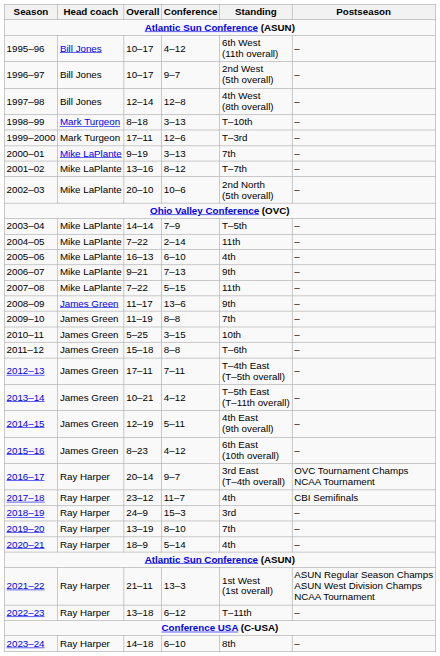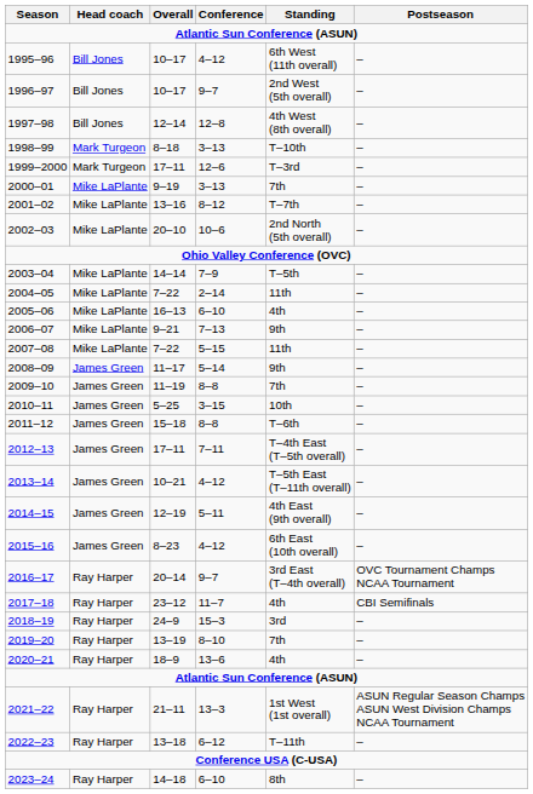 <table class="wikitable">
 <tr>
 <th>Season</th>
 <th>Head coach</th>
 <th>Overall</th>
 <th>Conference</th>
 <th>Standing</th>
 <th>Postseason</th>
 </tr>
 <tr>
 <td colspan=6 style="text-align:center"><strong><a href='#'>Atlantic Sun Conference</a> (ASUN)</strong></td>
 </tr>
 <tr>
 <td>1995–96</td>
 <td><a href='#'>Bill Jones</a></td>
 <td>10–17</td>
 <td>4–12</td>
 <td>6th West<br>(11th overall)</td>
 <td>–</td>
 </tr>
 <tr>
 <td>1996–97</td>
 <td>Bill Jones</td>
 <td>10–17</td>
 <td>9–7</td>
 <td>2nd West<br>(5th overall)</td>
 <td>–</td>
 </tr>
 <tr>
 <td>1997–98</td>
 <td>Bill Jones</td>
 <td>12–14</td>
 <td>12–8</td>
 <td>4th West<br>(8th overall)</td>
 <td>–</td>
 </tr>
 <tr>
 <td>1998–99</td>
 <td><a href='#'>Mark Turgeon</a></td>
 <td>8–18</td>
 <td>3–13</td>
 <td>T–10th</td>
 <td>–</td>
 </tr>
 <tr>
 <td>1999–2000</td>
 <td>Mark Turgeon</td>
 <td>17–11</td>
 <td>12–6</td>
 <td>T–3rd</td>
 <td>–</td>
 </tr>
 <tr>
 <td>2000–01</td>
 <td><a href='#'>Mike LaPlante</a></td>
 <td>9–19</td>
 <td>3–13</td>
 <td>7th</td>
 <td>–</td>
 </tr>
 <tr>
 <td>2001–02</td>
 <td>Mike LaPlante</td>
 <td>13–16</td>
 <td>8–12</td>
 <td>T–7th</td>
 <td>–</td>
 </tr>
 <tr>
 <td>2002–03</td>
 <td>Mike LaPlante</td>
 <td>20–10</td>
 <td>10–6</td>
 <td>2nd North<br>(5th overall)</td>
 <td>–</td>
 </tr>
 <tr>
 <td colspan=6 style="text-align:center"><strong><a href='#'>Ohio Valley Conference</a> (OVC)</strong></td>
 </tr>
 <tr>
 <td>2003–04</td>
 <td>Mike LaPlante</td>
 <td>14–14</td>
 <td>7–9</td>
 <td>T–5th</td>
 <td>–</td>
 </tr>
 <tr>
 <td>2004–05</td>
 <td>Mike LaPlante</td>
 <td>7–22</td>
 <td>2–14</td>
 <td>11th</td>
 <td>–</td>
 </tr>
 <tr>
 <td>2005–06</td>
 <td>Mike LaPlante</td>
 <td>16–13</td>
 <td>6–10</td>
 <td>4th</td>
 <td>–</td>
 </tr>
 <tr>
 <td>2006–07</td>
 <td>Mike LaPlante</td>
 <td>9–21</td>
 <td>7–13</td>
 <td>9th</td>
 <td>–</td>
 </tr>
 <tr>
 <td>2007–08</td>
 <td>Mike LaPlante</td>
 <td>7–22</td>
 <td>5–15</td>
 <td>11th</td>
 <td>–</td>
 </tr>
 <tr>
 <td>2008–09</td>
 <td><a href='#'>James Green</a></td>
 <td>11–17</td>
-<td>13–6</td>
+<td>5–14</td>
 <td>9th</td>
 <td>–</td>
 </tr>
 <tr>
 <td>2009–10</td>
 <td>James Green</td>
 <td>11–19</td>
 <td>8–8</td>
 <td>7th</td>
 <td>–</td>
 </tr>
 <tr>
 <td>2010–11</td>
 <td>James Green</td>
 <td>5–25</td>
 <td>3–15</td>
 <td>10th</td>
 <td>–</td>
 </tr>
 <tr>
 <td>2011–12</td>
 <td>James Green</td>
 <td>15–18</td>
 <td>8–8</td>
 <td>T–6th</td>
 <td>–</td>
 </tr>
 <tr>
 <td><a href='#'>2012–13</a></td>
 <td>James Green</td>
 <td>17–11</td>
 <td>7–11</td>
 <td>T–4th East<br>(T–5th overall)</td>
 <td>–</td>
 </tr>
 <tr>
 <td><a href='#'>2013–14</a></td>
 <td>James Green</td>
 <td>10–21</td>
 <td>4–12</td>
 <td>T–5th East<br>(T–11th overall)</td>
 <td>–</td>
 </tr>
 <tr>
 <td><a href='#'>2014–15</a></td>
 <td>James Green</td>
 <td>12–19</td>
 <td>5–11</td>
 <td>4th East<br>(9th overall)</td>
 <td>–</td>
 </tr>
 <tr>
 <td><a href='#'>2015–16</a></td>
 <td>James Green</td>
 <td>8–23</td>
 <td>4–12</td>
 <td>6th East<br>(10th overall)</td>
 <td>–</td>
 </tr>
 <tr>
 <td><a href='#'>2016–17</a></td>
 <td>Ray Harper</td>
 <td>20–14</td>
 <td>9–7</td>
 <td>3rd East<br>(T–4th overall)</td>
 <td>OVC Tournament Champs<br>NCAA Tournament</td>
 </tr>
 <tr>
 <td><a href='#'>2017–18</a></td>
 <td>Ray Harper</td>
 <td>23–12</td>
 <td>11–7</td>
 <td>4th</td>
 <td>CBI Semifinals</td>
 </tr>
 <tr>
 <td><a href='#'>2018–19</a></td>
 <td>Ray Harper</td>
 <td>24–9</td>
 <td>15–3</td>
 <td>3rd</td>
 <td>–</td>
 </tr>
 <tr>
 <td><a href='#'>2019–20</a></td>
 <td>Ray Harper</td>
 <td>13–19</td>
 <td>8–10</td>
 <td>7th</td>
 <td>–</td>
 </tr>
 <tr>
 <td><a href='#'>2020–21</a></td>
 <td>Ray Harper</td>
 <td>18–9</td>
-<td>5–14</td>
+<td>13–6</td>
 <td>4th</td>
 <td>–</td>
 </tr>
 <tr>
 <td colspan=6 style="text-align:center"><strong><a href='#'>Atlantic Sun Conference</a> (ASUN)</strong></td>
 </tr>
 <tr>
 <td><a href='#'>2021–22</a></td>
 <td>Ray Harper</td>
 <td>21–11</td>
 <td>13–3</td>
 <td>1st West<br>(1st overall)</td>
 <td>ASUN Regular Season Champs<br>ASUN West Division Champs<br>NCAA Tournament</td>
 </tr>
 <tr>
 <td><a href='#'>2022–23</a></td>
 <td>Ray Harper</td>
 <td>13–18</td>
 <td>6–12</td>
 <td>T–11th</td>
 <td>–</td>
 </tr>
 <tr>
 <td colspan=6 style="text-align:center"><strong><a href='#'>Conference USA</a> (C-USA)</strong></td>
 </tr>
 <tr>
 <td><a href='#'>2023–24</a></td>
 <td>Ray Harper</td>
 <td>14–18</td>
 <td>6–10</td>
 <td>8th</td>
 <td>–</td>
 </tr>
 </table>
